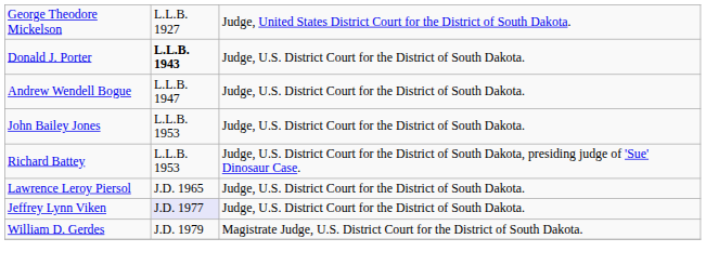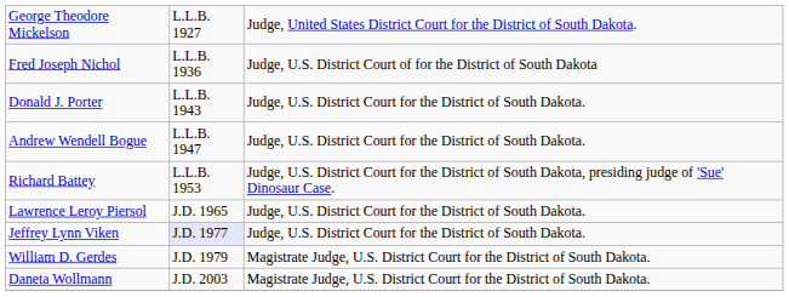 <table class="wikitable">
 <tr>
 <td><a href='#'>George Theodore Mickelson</a></td>
 <td>L.L.B. 1927</td>
 <td>Judge, <a href='#'>United States District Court for the District of South Dakota</a>.</td>
 </tr>
 <tr>
+<td><a href='#'>Fred Joseph Nichol</a></td>
+<td>L.L.B. 1936</td>
+<td>Judge, U.S. District Court of for the District of South Dakota</td>
+</tr>
+<tr>
 <td><a href='#'>Donald J. Porter</a></td>
-<td><strong>L.L.B. 1943</strong></td>
+<td>L.L.B. 1943</td>
 <td>Judge, U.S. District Court for the District of South Dakota.</td>
 </tr>
 <tr>
 <td><a href='#'>Andrew Wendell Bogue</a></td>
 <td>L.L.B. 1947</td>
-<td>Judge, U.S. District Court for the District of South Dakota.</td>
-</tr>
-<tr>
-<td><a href='#'>John Bailey Jones</a></td>
-<td>L.L.B. 1953</td>
 <td>Judge, U.S. District Court for the District of South Dakota.</td>
 </tr>
 <tr>
 <td><a href='#'>Richard Battey</a></td>
 <td>L.L.B. 1953</td>
 <td>Judge, U.S. District Court for the District of South Dakota, presiding judge of <a href='#'>'Sue' Dinosaur Case</a>.</td>
 </tr>
 <tr>
 <td><a href='#'>Lawrence Leroy Piersol</a></td>
 <td>J.D. 1965</td>
 <td>Judge, U.S. District Court for the District of South Dakota.</td>
 </tr>
 <tr>
 <td><a href='#'>Jeffrey Lynn Viken</a></td>
 <td style="background: lavender;">J.D. 1977</td>
 <td>Judge, U.S. District Court for the District of South Dakota.</td>
 </tr>
 <tr>
 <td><a href='#'>William D. Gerdes</a></td>
 <td>J.D. 1979</td>
 <td>Magistrate Judge, U.S. District Court for the District of South Dakota.</td>
 </tr>
 <tr>
+<td><a href='#'>Daneta Wollmann</a></td>
+<td>J.D. 2003</td>
+<td>Magistrate Judge, U.S. District Court for the District of South Dakota.</td>
+</tr>
+<tr>
 </tr>
 </table>
